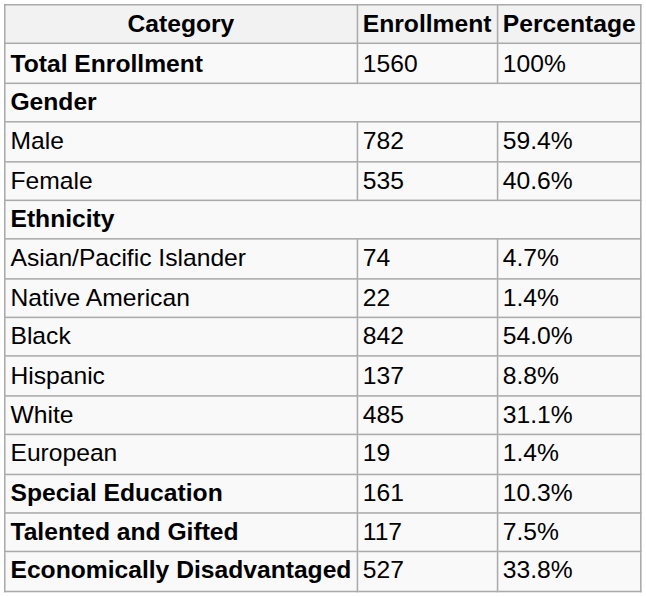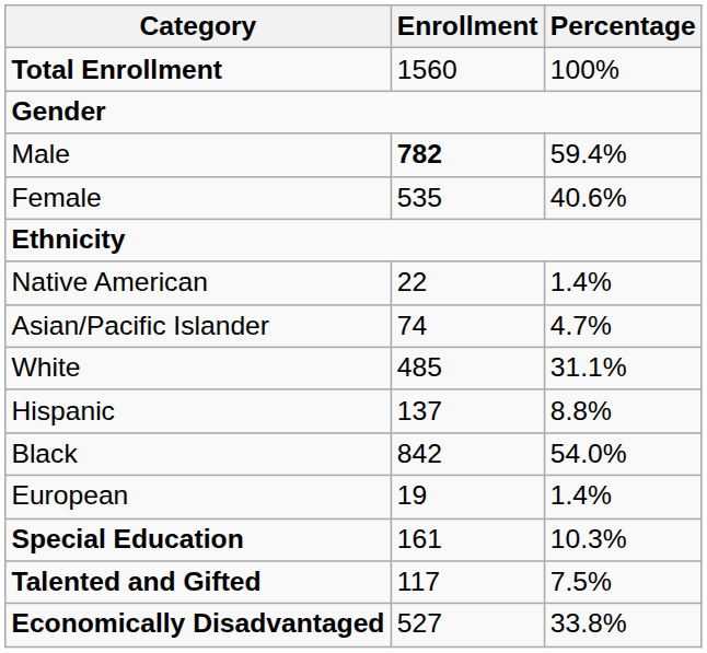 <table class="wikitable" border="1">
 <tr>
 <th>Category</th>
 <th>Enrollment</th>
 <th>Percentage</th>
 </tr>
 <tr>
 <td><strong>Total Enrollment</strong></td>
 <td>1560</td>
 <td>100%</td>
 </tr>
 <tr>
 <td colspan="3"><strong>Gender</strong></td>
 </tr>
 <tr>
 <td>Male</td>
-<td>782</td>
+<td><strong>782</strong></td>
 <td>59.4%</td>
 </tr>
 <tr>
 <td>Female</td>
 <td>535</td>
 <td>40.6%</td>
 </tr>
 <tr>
 <td colspan="3"><strong>Ethnicity</strong></td>
 </tr>
 <tr>
+<td>Native American</td>
+<td>22</td>
+<td>1.4%</td>
+</tr>
+<tr>
 <td>Asian/Pacific Islander</td>
 <td>74</td>
 <td>4.7%</td>
 </tr>
 <tr>
-<td>Native American</td>
-<td>22</td>
-<td>1.4%</td>
-</tr>
-<tr>
-<td>Black</td>
-<td>842</td>
-<td>54.0%</td>
+<td>White</td>
+<td>485</td>
+<td>31.1%</td>
 </tr>
 <tr>
 <td>Hispanic</td>
 <td>137</td>
 <td>8.8%</td>
 </tr>
 <tr>
-<td>White</td>
-<td>485</td>
-<td>31.1%</td>
+<td>Black</td>
+<td>842</td>
+<td>54.0%</td>
 </tr>
 <tr>
 <td>European</td>
 <td>19</td>
 <td>1.4%</td>
 </tr>
 <tr>
 <td><strong>Special Education</strong></td>
 <td>161</td>
 <td>10.3%</td>
 </tr>
 <tr>
 <td><strong>Talented and Gifted</strong></td>
 <td>117</td>
 <td>7.5%</td>
 </tr>
 <tr>
 <td><strong>Economically Disadvantaged</strong></td>
 <td>527</td>
 <td>33.8%</td>
 </tr>
 </table>
